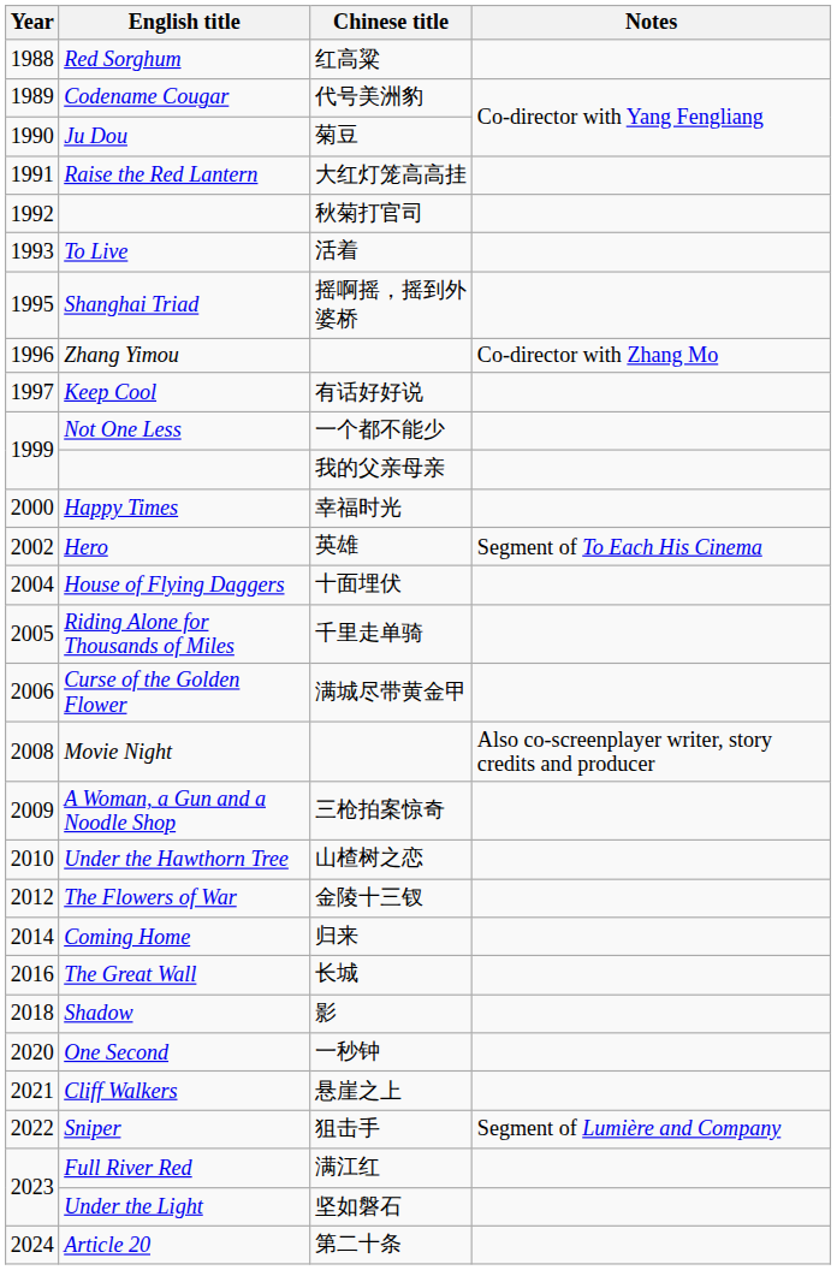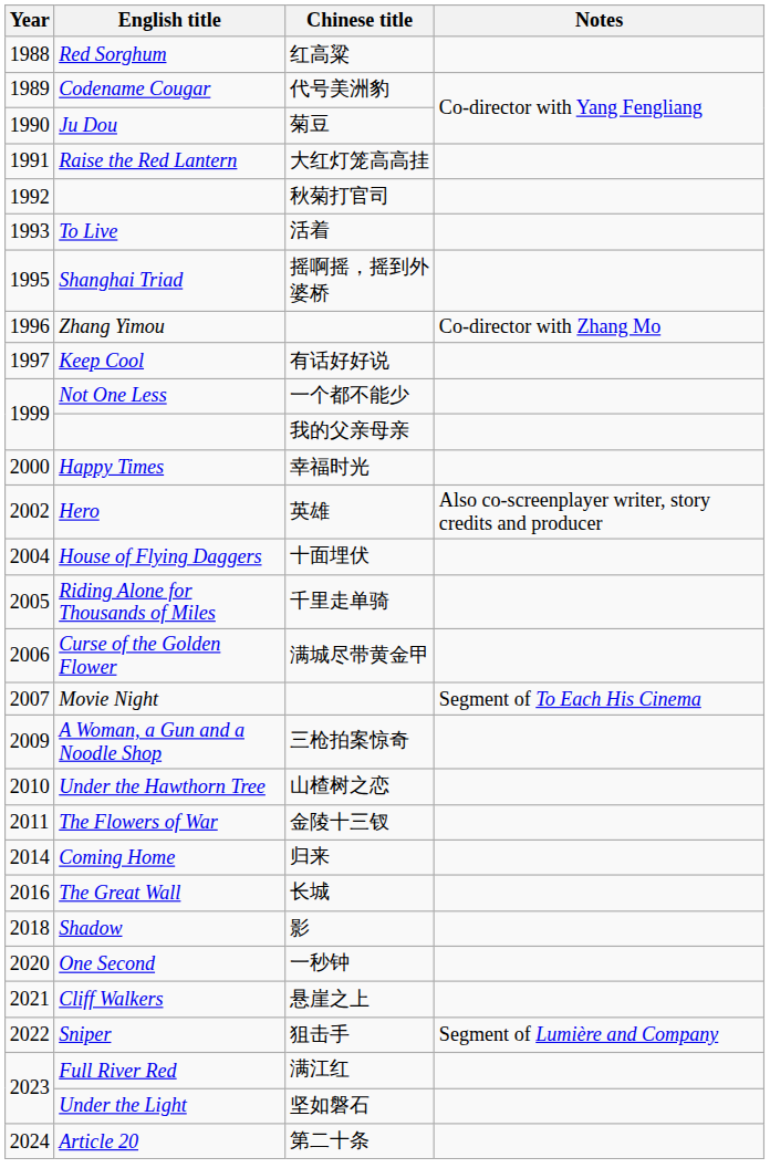 <table class="wikitable">
 <tr>
 <th>Year</th>
 <th>English title</th>
 <th>Chinese title</th>
 <th>Notes</th>
 </tr>
 <tr>
 <td>1988</td>
 <td><em><a href='#'>Red Sorghum</a></em></td>
 <td>红高粱</td>
 <td></td>
 </tr>
 <tr>
 <td>1989</td>
 <td><em><a href='#'>Codename Cougar</a></em></td>
 <td>代号美洲豹</td>
 <td rowspan="2">Co-director with <a href='#'>Yang Fengliang</a></td>
 </tr>
 <tr>
 <td>1990</td>
 <td><em><a href='#'>Ju Dou</a></em></td>
 <td>菊豆</td>
 </tr>
 <tr>
 <td>1991</td>
 <td><em><a href='#'>Raise the Red Lantern</a></em></td>
 <td>大红灯笼高高挂</td>
 <td></td>
 </tr>
 <tr>
 <td>1992</td>
 <td><em></em></td>
 <td>秋菊打官司</td>
 <td></td>
 </tr>
 <tr>
 <td>1993</td>
 <td><em><a href='#'>To Live</a></em></td>
 <td>活着</td>
 <td></td>
 </tr>
 <tr>
 <td>1995</td>
 <td><em><a href='#'>Shanghai Triad</a></em></td>
 <td>摇啊摇，摇到外婆桥</td>
 <td></td>
 </tr>
 <tr>
 <td>1996</td>
 <td><em>Zhang Yimou</em></td>
 <td></td>
 <td>Co-director with <a href='#'>Zhang Mo</a></td>
 </tr>
 <tr>
 <td>1997</td>
 <td><em><a href='#'>Keep Cool</a></em></td>
 <td>有话好好说</td>
 <td></td>
 </tr>
 <tr>
 <td rowspan="2">1999</td>
 <td><em><a href='#'>Not One Less</a></em></td>
 <td>一个都不能少</td>
 <td></td>
 </tr>
 <tr>
 <td><em></em></td>
 <td>我的父亲母亲</td>
 <td></td>
 </tr>
 <tr>
 <td>2000</td>
 <td><em><a href='#'>Happy Times</a></em></td>
 <td>幸福时光</td>
 <td></td>
 </tr>
 <tr>
 <td>2002</td>
 <td><em><a href='#'>Hero</a></em></td>
 <td>英雄</td>
-<td>Segment of <em><a href='#'>To Each His Cinema</a></em></td>
+<td>Also co-screenplayer writer, story credits and producer</td>
 </tr>
 <tr>
 <td>2004</td>
 <td><em><a href='#'>House of Flying Daggers</a></em></td>
 <td>十面埋伏</td>
 <td></td>
 </tr>
 <tr>
 <td>2005</td>
 <td><em><a href='#'>Riding Alone for Thousands of Miles</a></em></td>
 <td>千里走单骑</td>
 <td></td>
 </tr>
 <tr>
 <td>2006</td>
 <td><em><a href='#'>Curse of the Golden Flower</a></em></td>
 <td>满城尽带黄金甲</td>
 <td></td>
 </tr>
 <tr>
-<td>2008</td>
+<td>2007</td>
 <td><em>Movie Night</em></td>
 <td></td>
-<td>Also co-screenplayer writer, story credits and producer</td>
+<td>Segment of <em><a href='#'>To Each His Cinema</a></em></td>
 </tr>
 <tr>
 <td>2009</td>
 <td><em><a href='#'>A Woman, a Gun and a Noodle Shop</a></em></td>
 <td>三枪拍案惊奇</td>
 <td></td>
 </tr>
 <tr>
 <td>2010</td>
 <td><em><a href='#'>Under the Hawthorn Tree</a></em></td>
 <td>山楂树之恋</td>
 <td></td>
 </tr>
 <tr>
-<td>2012</td>
+<td>2011</td>
 <td><em><a href='#'>The Flowers of War</a></em></td>
 <td>金陵十三钗</td>
 <td></td>
 </tr>
 <tr>
 <td>2014</td>
 <td><em><a href='#'>Coming Home</a></em></td>
 <td>归来</td>
 <td></td>
 </tr>
 <tr>
 <td>2016</td>
 <td><em><a href='#'>The Great Wall</a></em></td>
 <td>长城</td>
 <td></td>
 </tr>
 <tr>
 <td>2018</td>
 <td><em><a href='#'>Shadow</a></em></td>
 <td>影</td>
 <td></td>
 </tr>
 <tr>
 <td>2020</td>
 <td><em><a href='#'>One Second</a></em></td>
 <td>一秒钟</td>
 <td></td>
 </tr>
 <tr>
 <td rowspan=1>2021</td>
 <td><em><a href='#'>Cliff Walkers</a></em></td>
 <td>悬崖之上</td>
 <td></td>
 </tr>
 <tr>
 <td>2022</td>
 <td><em><a href='#'>Sniper</a></em></td>
 <td>狙击手</td>
 <td>Segment of <em><a href='#'>Lumière and Company</a></em></td>
 </tr>
 <tr>
 <td rowspan="2">2023</td>
 <td><em><a href='#'>Full River Red</a></em></td>
 <td>满江红</td>
 <td></td>
 </tr>
 <tr>
 <td><em><a href='#'>Under the Light</a></em></td>
 <td>坚如磐石</td>
 <td></td>
 </tr>
 <tr>
 <td>2024</td>
 <td><em><a href='#'>Article 20</a></em></td>
 <td>第二十条</td>
 <td></td>
 </tr>
 </table>
